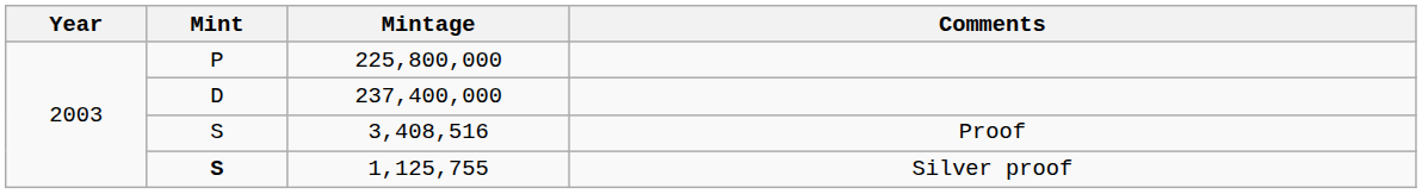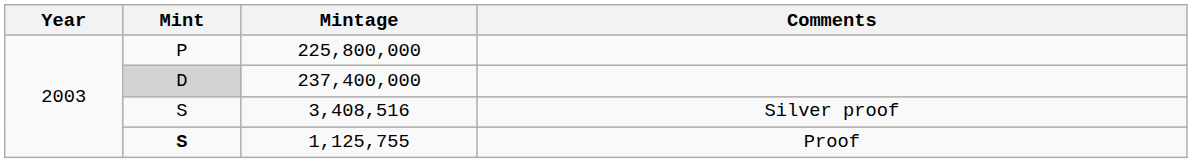 <table class="wikitable sortable" style="min-width:65%; text-align:center;">
 <tr>
 <th width="10%">Year</th>
 <th width="10%">Mint</th>
 <th width="20%">Mintage</th>
 <th width="60%">Comments</th>
 </tr>
 <tr>
 <td rowspan="4">2003</td>
 <td>P</td>
 <td>225,800,000</td>
 <td></td>
 </tr>
 <tr>
-<td>D</td>
+<td style="background: lightgrey;">D</td>
 <td>237,400,000</td>
 <td></td>
 </tr>
 <tr>
 <td>S</td>
 <td>3,408,516</td>
-<td>Proof</td>
+<td>Silver proof</td>
 </tr>
 <tr>
 <td><strong>S</strong></td>
 <td>1,125,755</td>
-<td>Silver proof</td>
+<td>Proof</td>
 </tr>
 </table>
